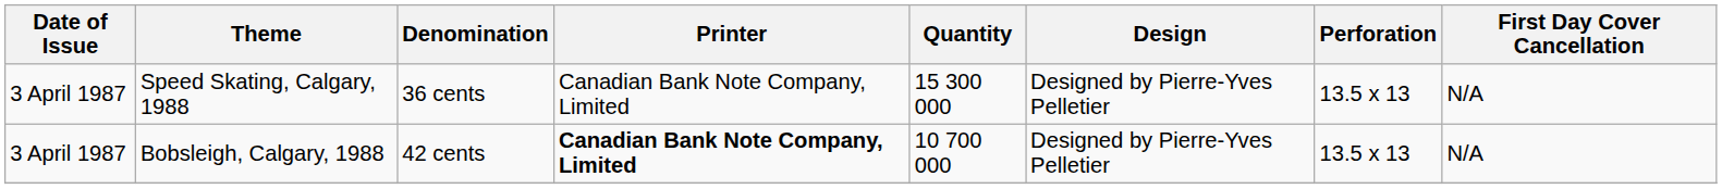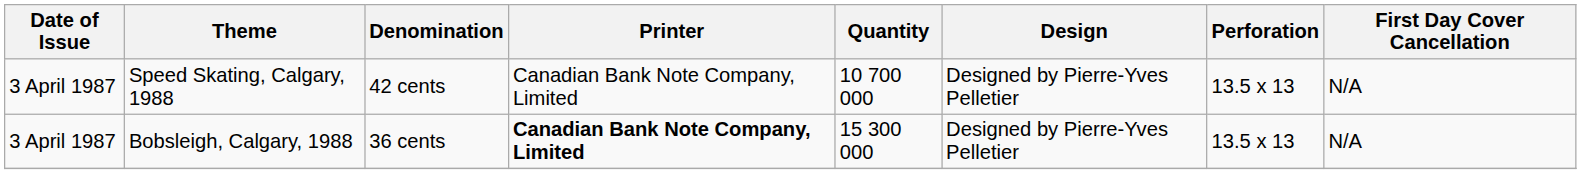 <table class="wikitable sortable">
 <tr>
 <th>Date of Issue</th>
 <th>Theme</th>
 <th>Denomination</th>
 <th>Printer</th>
 <th>Quantity</th>
 <th>Design</th>
 <th>Perforation</th>
 <th>First Day Cover Cancellation</th>
 </tr>
 <tr>
 <td>3 April 1987</td>
 <td>Speed Skating, Calgary, 1988</td>
-<td>36 cents</td>
+<td>42 cents</td>
 <td>Canadian Bank Note Company, Limited</td>
-<td>15 300 000</td>
+<td>10 700 000</td>
 <td>Designed by Pierre-Yves Pelletier</td>
 <td>13.5 x 13</td>
 <td>N/A</td>
 </tr>
 <tr>
 <td>3 April 1987</td>
 <td>Bobsleigh, Calgary, 1988</td>
-<td>42 cents</td>
+<td>36 cents</td>
 <td><strong>Canadian Bank Note Company, Limited</strong></td>
-<td>10 700 000</td>
+<td>15 300 000</td>
 <td>Designed by Pierre-Yves Pelletier</td>
 <td>13.5 x 13</td>
 <td>N/A</td>
 </tr>
 <tr>
 </tr>
 </table>
